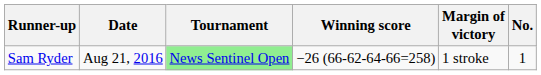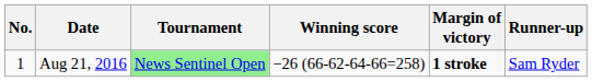 <table class="wikitable" style="font-size:95%;">
 <tr>
-<th>Runner-up</th>
+<th>No.</th>
 <th>Date</th>
 <th>Tournament</th>
 <th>Winning score</th>
 <th>Margin of<br>victory</th>
-<th>No.</th>
+<th>Runner-up</th>
 </tr>
 <tr>
-<td> <a href='#'>Sam Ryder</a></td>
+<td align=center>1</td>
 <td align=right>Aug 21, <a href='#'>2016</a></td>
 <td style="background: lightgreen;"><a href='#'>News Sentinel Open</a></td>
 <td>−26 (66-62-64-66=258)</td>
-<td>1 stroke</td>
-<td align=center>1</td>
+<td><strong>1 stroke</strong></td>
+<td> <a href='#'>Sam Ryder</a></td>
 </tr>
 </table>
